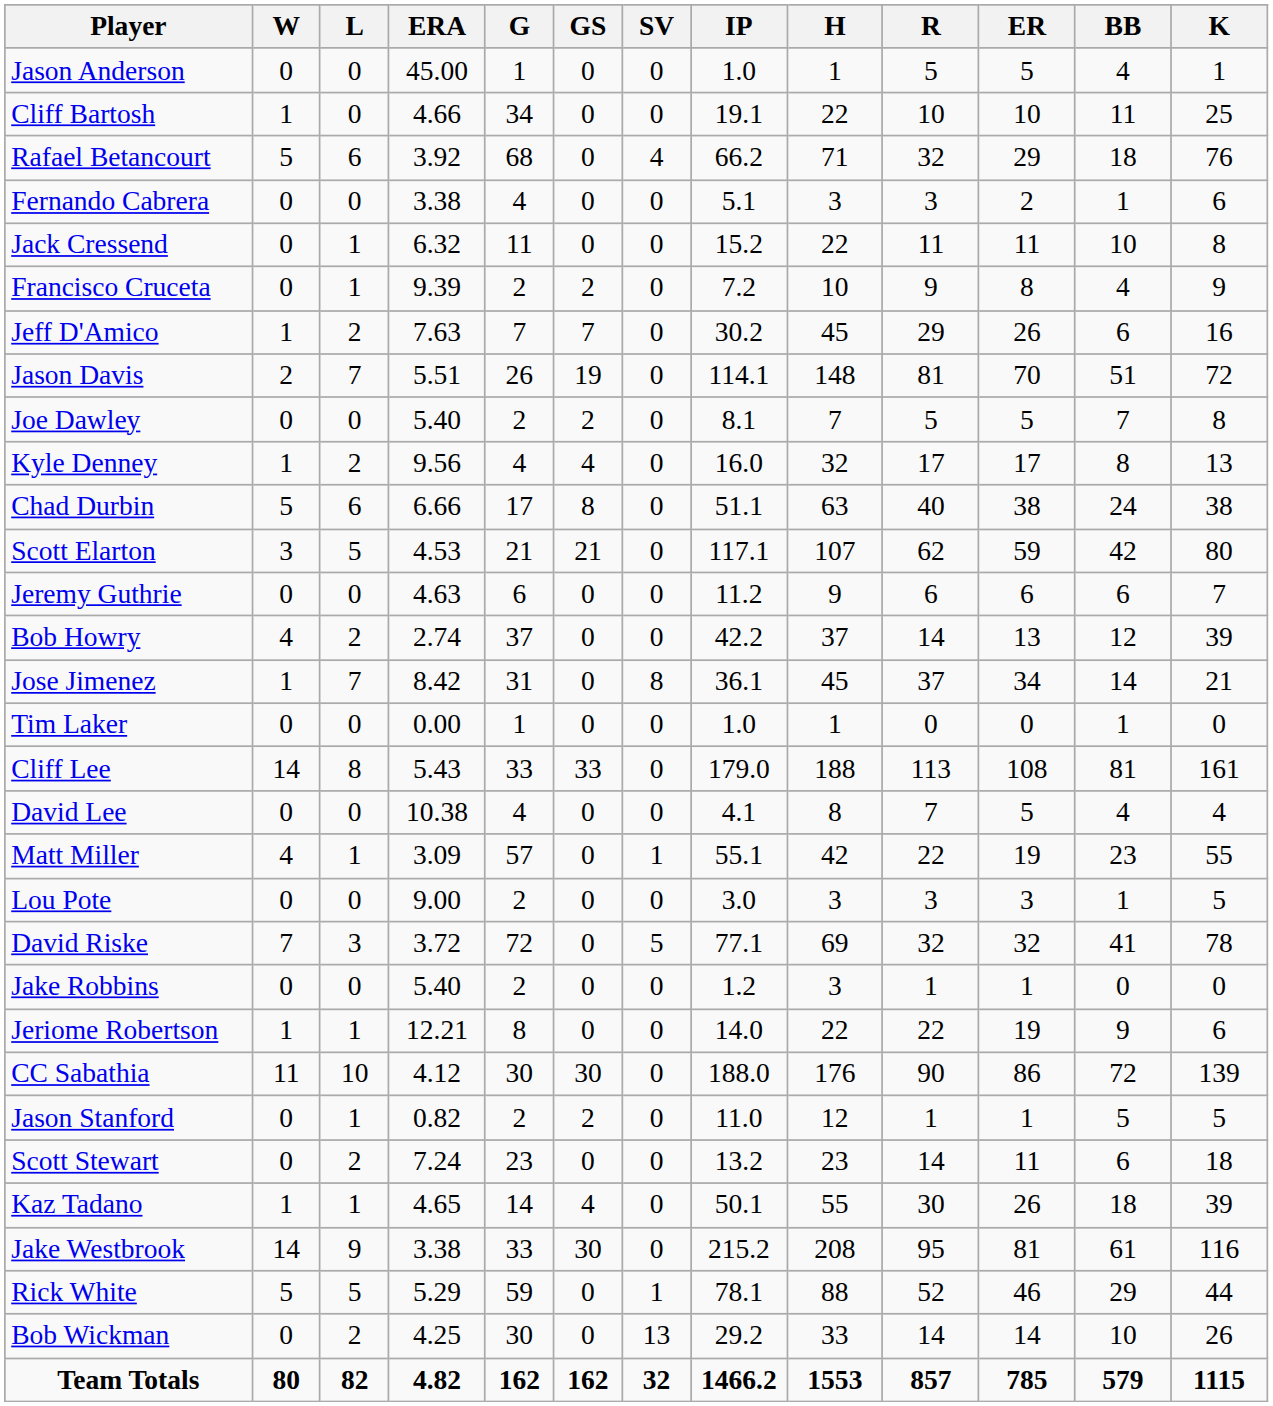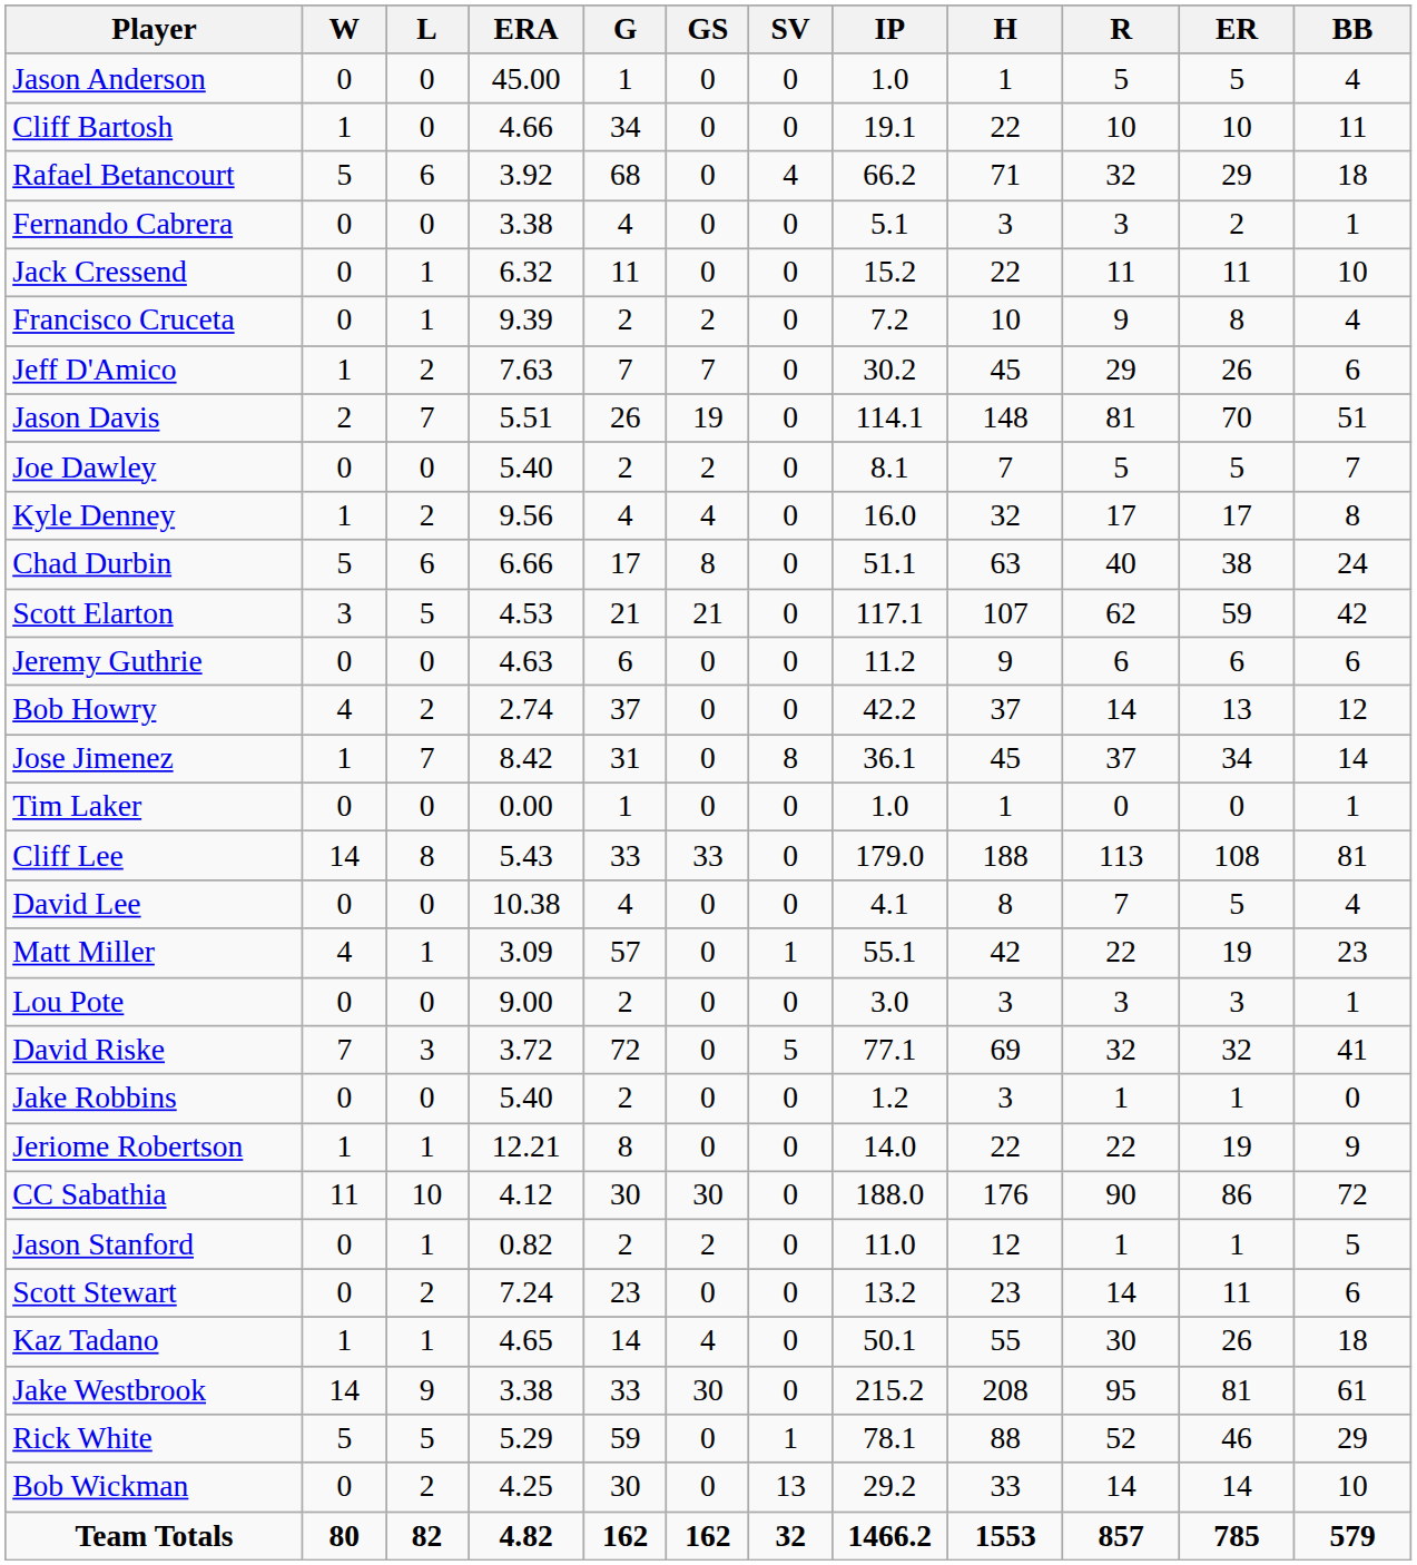 <table class="wikitable" style="text-align:center">
 <tr>
 <th bgcolor="#DDDDFF" width="18%">Player</th>
 <th bgcolor="#DDDDFF" width="5%">W</th>
 <th bgcolor="#DDDDFF" width="5%">L</th>
 <th bgcolor="#DDDDFF" width="7%">ERA</th>
 <th bgcolor="#DDDDFF" width="5%">G</th>
 <th bgcolor="#DDDDFF" width="5%">GS</th>
 <th bgcolor="#DDDDFF" width="5%">SV</th>
 <th bgcolor="#DDDDFF" width="7%">IP</th>
 <th bgcolor="#DDDDFF" width="7%">H</th>
 <th bgcolor="#DDDDFF" width="7%">R</th>
 <th bgcolor="#DDDDFF" width="7%">ER</th>
 <th bgcolor="#DDDDFF" width="7%">BB</th>
-<th bgcolor="#DDDDFF" width="7%">K</th>
 </tr>
 <tr>
 <td style="text-align:left"><a href='#'>Jason Anderson</a></td>
 <td>0</td>
 <td>0</td>
 <td>45.00</td>
 <td>1</td>
 <td>0</td>
 <td>0</td>
 <td>1.0</td>
 <td>1</td>
 <td>5</td>
 <td>5</td>
 <td>4</td>
-<td>1</td>
 </tr>
 <tr>
 <td style="text-align:left"><a href='#'>Cliff Bartosh</a></td>
 <td>1</td>
 <td>0</td>
 <td>4.66</td>
 <td>34</td>
 <td>0</td>
 <td>0</td>
 <td>19.1</td>
 <td>22</td>
 <td>10</td>
 <td>10</td>
 <td>11</td>
-<td>25</td>
 </tr>
 <tr>
 <td style="text-align:left"><a href='#'>Rafael Betancourt</a></td>
 <td>5</td>
 <td>6</td>
 <td>3.92</td>
 <td>68</td>
 <td>0</td>
 <td>4</td>
 <td>66.2</td>
 <td>71</td>
 <td>32</td>
 <td>29</td>
 <td>18</td>
-<td>76</td>
 </tr>
 <tr>
 <td style="text-align:left"><a href='#'>Fernando Cabrera</a></td>
 <td>0</td>
 <td>0</td>
 <td>3.38</td>
 <td>4</td>
 <td>0</td>
 <td>0</td>
 <td>5.1</td>
 <td>3</td>
 <td>3</td>
 <td>2</td>
 <td>1</td>
-<td>6</td>
 </tr>
 <tr>
 <td style="text-align:left"><a href='#'>Jack Cressend</a></td>
 <td>0</td>
 <td>1</td>
 <td>6.32</td>
 <td>11</td>
 <td>0</td>
 <td>0</td>
 <td>15.2</td>
 <td>22</td>
 <td>11</td>
 <td>11</td>
 <td>10</td>
-<td>8</td>
 </tr>
 <tr>
 <td style="text-align:left"><a href='#'>Francisco Cruceta</a></td>
 <td>0</td>
 <td>1</td>
 <td>9.39</td>
 <td>2</td>
 <td>2</td>
 <td>0</td>
 <td>7.2</td>
 <td>10</td>
 <td>9</td>
 <td>8</td>
 <td>4</td>
-<td>9</td>
 </tr>
 <tr>
 <td style="text-align:left"><a href='#'>Jeff D'Amico</a></td>
 <td>1</td>
 <td>2</td>
 <td>7.63</td>
 <td>7</td>
 <td>7</td>
 <td>0</td>
 <td>30.2</td>
 <td>45</td>
 <td>29</td>
 <td>26</td>
 <td>6</td>
-<td>16</td>
 </tr>
 <tr>
 <td style="text-align:left"><a href='#'>Jason Davis</a></td>
 <td>2</td>
 <td>7</td>
 <td>5.51</td>
 <td>26</td>
 <td>19</td>
 <td>0</td>
 <td>114.1</td>
 <td>148</td>
 <td>81</td>
 <td>70</td>
 <td>51</td>
-<td>72</td>
 </tr>
 <tr>
 <td style="text-align:left"><a href='#'>Joe Dawley</a></td>
 <td>0</td>
 <td>0</td>
 <td>5.40</td>
 <td>2</td>
 <td>2</td>
 <td>0</td>
 <td>8.1</td>
 <td>7</td>
 <td>5</td>
 <td>5</td>
 <td>7</td>
-<td>8</td>
 </tr>
 <tr>
 <td style="text-align:left"><a href='#'>Kyle Denney</a></td>
 <td>1</td>
 <td>2</td>
 <td>9.56</td>
 <td>4</td>
 <td>4</td>
 <td>0</td>
 <td>16.0</td>
 <td>32</td>
 <td>17</td>
 <td>17</td>
 <td>8</td>
-<td>13</td>
 </tr>
 <tr>
 <td style="text-align:left"><a href='#'>Chad Durbin</a></td>
 <td>5</td>
 <td>6</td>
 <td>6.66</td>
 <td>17</td>
 <td>8</td>
 <td>0</td>
 <td>51.1</td>
 <td>63</td>
 <td>40</td>
 <td>38</td>
 <td>24</td>
-<td>38</td>
 </tr>
 <tr>
 <td style="text-align:left"><a href='#'>Scott Elarton</a></td>
 <td>3</td>
 <td>5</td>
 <td>4.53</td>
 <td>21</td>
 <td>21</td>
 <td>0</td>
 <td>117.1</td>
 <td>107</td>
 <td>62</td>
 <td>59</td>
 <td>42</td>
-<td>80</td>
 </tr>
 <tr>
 <td style="text-align:left"><a href='#'>Jeremy Guthrie</a></td>
 <td>0</td>
 <td>0</td>
 <td>4.63</td>
 <td>6</td>
 <td>0</td>
 <td>0</td>
 <td>11.2</td>
 <td>9</td>
 <td>6</td>
 <td>6</td>
 <td>6</td>
-<td>7</td>
 </tr>
 <tr>
 <td style="text-align:left"><a href='#'>Bob Howry</a></td>
 <td>4</td>
 <td>2</td>
 <td>2.74</td>
 <td>37</td>
 <td>0</td>
 <td>0</td>
 <td>42.2</td>
 <td>37</td>
 <td>14</td>
 <td>13</td>
 <td>12</td>
-<td>39</td>
 </tr>
 <tr>
 <td style="text-align:left"><a href='#'>Jose Jimenez</a></td>
 <td>1</td>
 <td>7</td>
 <td>8.42</td>
 <td>31</td>
 <td>0</td>
 <td>8</td>
 <td>36.1</td>
 <td>45</td>
 <td>37</td>
 <td>34</td>
 <td>14</td>
-<td>21</td>
 </tr>
 <tr>
 <td style="text-align:left"><a href='#'>Tim Laker</a></td>
 <td>0</td>
 <td>0</td>
 <td>0.00</td>
 <td>1</td>
 <td>0</td>
 <td>0</td>
 <td>1.0</td>
 <td>1</td>
 <td>0</td>
 <td>0</td>
 <td>1</td>
-<td>0</td>
 </tr>
 <tr>
 <td style="text-align:left"><a href='#'>Cliff Lee</a></td>
 <td>14</td>
 <td>8</td>
 <td>5.43</td>
 <td>33</td>
 <td>33</td>
 <td>0</td>
 <td>179.0</td>
 <td>188</td>
 <td>113</td>
 <td>108</td>
 <td>81</td>
-<td>161</td>
 </tr>
 <tr>
 <td style="text-align:left"><a href='#'>David Lee</a></td>
 <td>0</td>
 <td>0</td>
 <td>10.38</td>
 <td>4</td>
 <td>0</td>
 <td>0</td>
 <td>4.1</td>
 <td>8</td>
 <td>7</td>
 <td>5</td>
-<td>4</td>
 <td>4</td>
 </tr>
 <tr>
 <td style="text-align:left"><a href='#'>Matt Miller</a></td>
 <td>4</td>
 <td>1</td>
 <td>3.09</td>
 <td>57</td>
 <td>0</td>
 <td>1</td>
 <td>55.1</td>
 <td>42</td>
 <td>22</td>
 <td>19</td>
 <td>23</td>
-<td>55</td>
 </tr>
 <tr>
 <td style="text-align:left"><a href='#'>Lou Pote</a></td>
 <td>0</td>
 <td>0</td>
 <td>9.00</td>
 <td>2</td>
 <td>0</td>
 <td>0</td>
 <td>3.0</td>
 <td>3</td>
 <td>3</td>
 <td>3</td>
 <td>1</td>
-<td>5</td>
 </tr>
 <tr>
 <td style="text-align:left"><a href='#'>David Riske</a></td>
 <td>7</td>
 <td>3</td>
 <td>3.72</td>
 <td>72</td>
 <td>0</td>
 <td>5</td>
 <td>77.1</td>
 <td>69</td>
 <td>32</td>
 <td>32</td>
 <td>41</td>
-<td>78</td>
 </tr>
 <tr>
 <td style="text-align:left"><a href='#'>Jake Robbins</a></td>
 <td>0</td>
 <td>0</td>
 <td>5.40</td>
 <td>2</td>
 <td>0</td>
 <td>0</td>
 <td>1.2</td>
 <td>3</td>
 <td>1</td>
 <td>1</td>
-<td>0</td>
 <td>0</td>
 </tr>
 <tr>
 <td style="text-align:left"><a href='#'>Jeriome Robertson</a></td>
 <td>1</td>
 <td>1</td>
 <td>12.21</td>
 <td>8</td>
 <td>0</td>
 <td>0</td>
 <td>14.0</td>
 <td>22</td>
 <td>22</td>
 <td>19</td>
 <td>9</td>
-<td>6</td>
 </tr>
 <tr>
 <td style="text-align:left"><a href='#'>CC Sabathia</a></td>
 <td>11</td>
 <td>10</td>
 <td>4.12</td>
 <td>30</td>
 <td>30</td>
 <td>0</td>
 <td>188.0</td>
 <td>176</td>
 <td>90</td>
 <td>86</td>
 <td>72</td>
-<td>139</td>
 </tr>
 <tr>
 <td style="text-align:left"><a href='#'>Jason Stanford</a></td>
 <td>0</td>
 <td>1</td>
 <td>0.82</td>
 <td>2</td>
 <td>2</td>
 <td>0</td>
 <td>11.0</td>
 <td>12</td>
 <td>1</td>
 <td>1</td>
-<td>5</td>
 <td>5</td>
 </tr>
 <tr>
 <td style="text-align:left"><a href='#'>Scott Stewart</a></td>
 <td>0</td>
 <td>2</td>
 <td>7.24</td>
 <td>23</td>
 <td>0</td>
 <td>0</td>
 <td>13.2</td>
 <td>23</td>
 <td>14</td>
 <td>11</td>
 <td>6</td>
-<td>18</td>
 </tr>
 <tr>
 <td style="text-align:left"><a href='#'>Kaz Tadano</a></td>
 <td>1</td>
 <td>1</td>
 <td>4.65</td>
 <td>14</td>
 <td>4</td>
 <td>0</td>
 <td>50.1</td>
 <td>55</td>
 <td>30</td>
 <td>26</td>
 <td>18</td>
-<td>39</td>
 </tr>
 <tr>
 <td style="text-align:left"><a href='#'>Jake Westbrook</a></td>
 <td>14</td>
 <td>9</td>
 <td>3.38</td>
 <td>33</td>
 <td>30</td>
 <td>0</td>
 <td>215.2</td>
 <td>208</td>
 <td>95</td>
 <td>81</td>
 <td>61</td>
-<td>116</td>
 </tr>
 <tr>
 <td style="text-align:left"><a href='#'>Rick White</a></td>
 <td>5</td>
 <td>5</td>
 <td>5.29</td>
 <td>59</td>
 <td>0</td>
 <td>1</td>
 <td>78.1</td>
 <td>88</td>
 <td>52</td>
 <td>46</td>
 <td>29</td>
-<td>44</td>
 </tr>
 <tr>
 <td style="text-align:left"><a href='#'>Bob Wickman</a></td>
 <td>0</td>
 <td>2</td>
 <td>4.25</td>
 <td>30</td>
 <td>0</td>
 <td>13</td>
 <td>29.2</td>
 <td>33</td>
 <td>14</td>
 <td>14</td>
 <td>10</td>
-<td>26</td>
 </tr>
 <tr>
 <td><strong>Team Totals</strong></td>
 <td><strong>80</strong></td>
 <td><strong>82</strong></td>
 <td><strong>4.82</strong></td>
 <td><strong>162</strong></td>
 <td><strong>162</strong></td>
 <td><strong>32</strong></td>
 <td><strong>1466.2</strong></td>
 <td><strong>1553</strong></td>
 <td><strong>857</strong></td>
 <td><strong>785</strong></td>
 <td><strong>579</strong></td>
-<td><strong>1115</strong></td>
 </tr>
 </table>
